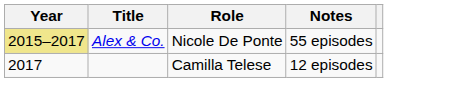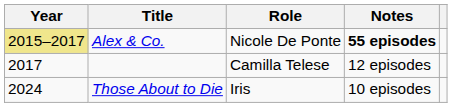 <table class="wikitable sortable">
 <tr>
 <th>Year</th>
 <th>Title</th>
 <th>Role</th>
 <th class="unsortable">Notes</th>
 <th class="unsortable"></th>
 </tr>
 <tr>
 <td style="background: khaki;">2015–2017</td>
 <td><em><a href='#'>Alex & Co.</a></em></td>
 <td>Nicole De Ponte</td>
-<td>55 episodes</td>
+<td><strong>55 episodes</strong></td>
 <td></td>
 </tr>
 <tr>
 <td>2017</td>
 <td><em></em></td>
 <td>Camilla Telese</td>
 <td>12 episodes</td>
 <td></td>
 </tr>
+<tr>
+<td>2024</td>
+<td><em><a href='#'>Those About to Die</a></em></td>
+<td>Iris</td>
+<td>10 episodes</td>
+<td></td>
+</tr>
 </table>
